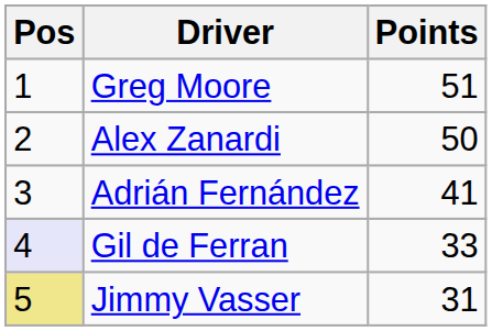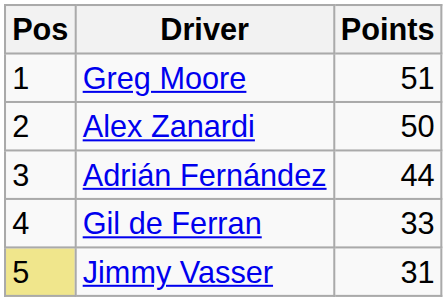 <table class="wikitable" style="font-size: 95%;">
 <tr>
 <th>Pos</th>
 <th>Driver</th>
 <th>Points</th>
 </tr>
 <tr>
 <td>1</td>
 <td> <a href='#'>Greg Moore</a></td>
 <td align="right">51</td>
 </tr>
 <tr>
 <td>2</td>
 <td> <a href='#'>Alex Zanardi</a></td>
 <td align="right">50</td>
 </tr>
 <tr>
 <td>3</td>
 <td> <a href='#'>Adrián Fernández</a></td>
-<td align="right">41</td>
+<td align="right">44</td>
 </tr>
 <tr>
-<td style="background: lavender;">4</td>
+<td>4</td>
 <td> <a href='#'>Gil de Ferran</a></td>
 <td align="right">33</td>
 </tr>
 <tr>
 <td style="background: khaki;">5</td>
 <td> <a href='#'>Jimmy Vasser</a></td>
 <td align="right">31</td>
 </tr>
 </table>
